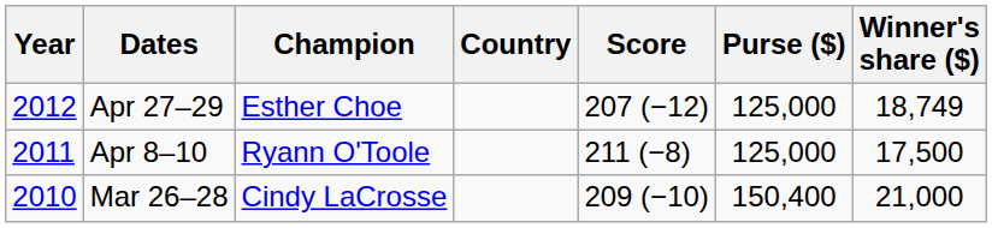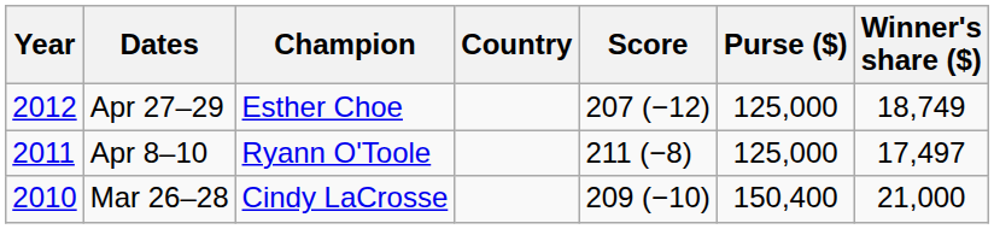 <table class="wikitable">
 <tr>
 <th>Year</th>
 <th>Dates</th>
 <th>Champion</th>
 <th>Country</th>
 <th>Score</th>
 <th>Purse ($)</th>
 <th>Winner's<br>share ($)</th>
 </tr>
 <tr>
 <td><a href='#'>2012</a></td>
 <td>Apr 27–29</td>
 <td><a href='#'>Esther Choe</a></td>
 <td></td>
 <td>207 (−12)</td>
 <td align=center>125,000</td>
 <td align=center>18,749</td>
 </tr>
 <tr>
 <td><a href='#'>2011</a></td>
 <td>Apr 8–10</td>
 <td><a href='#'>Ryann O'Toole</a></td>
 <td></td>
 <td>211 (−8)</td>
 <td align=center>125,000</td>
-<td align=center>17,500</td>
+<td align=center>17,497</td>
 </tr>
 <tr>
 <td><a href='#'>2010</a></td>
 <td>Mar 26–28</td>
 <td><a href='#'>Cindy LaCrosse</a></td>
 <td></td>
 <td>209 (−10)</td>
 <td align=center>150,400</td>
 <td align=center>21,000</td>
 </tr>
 </table>
